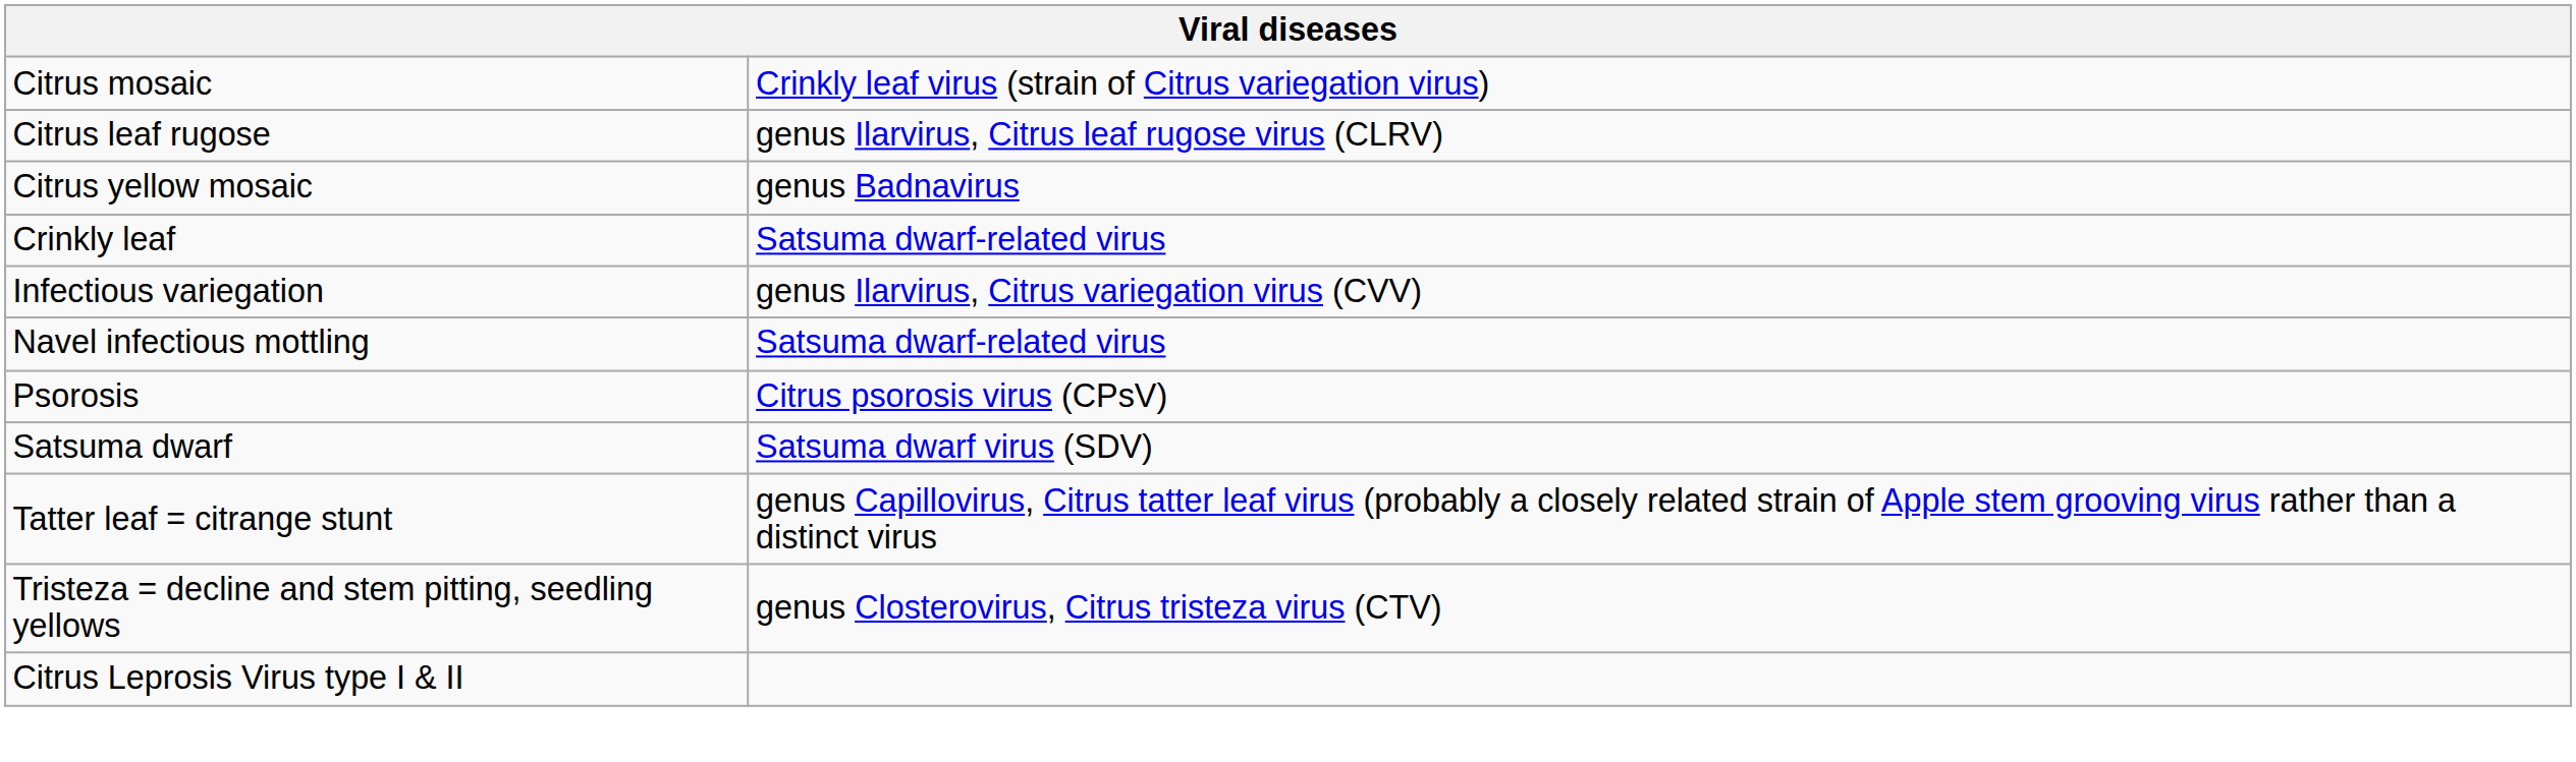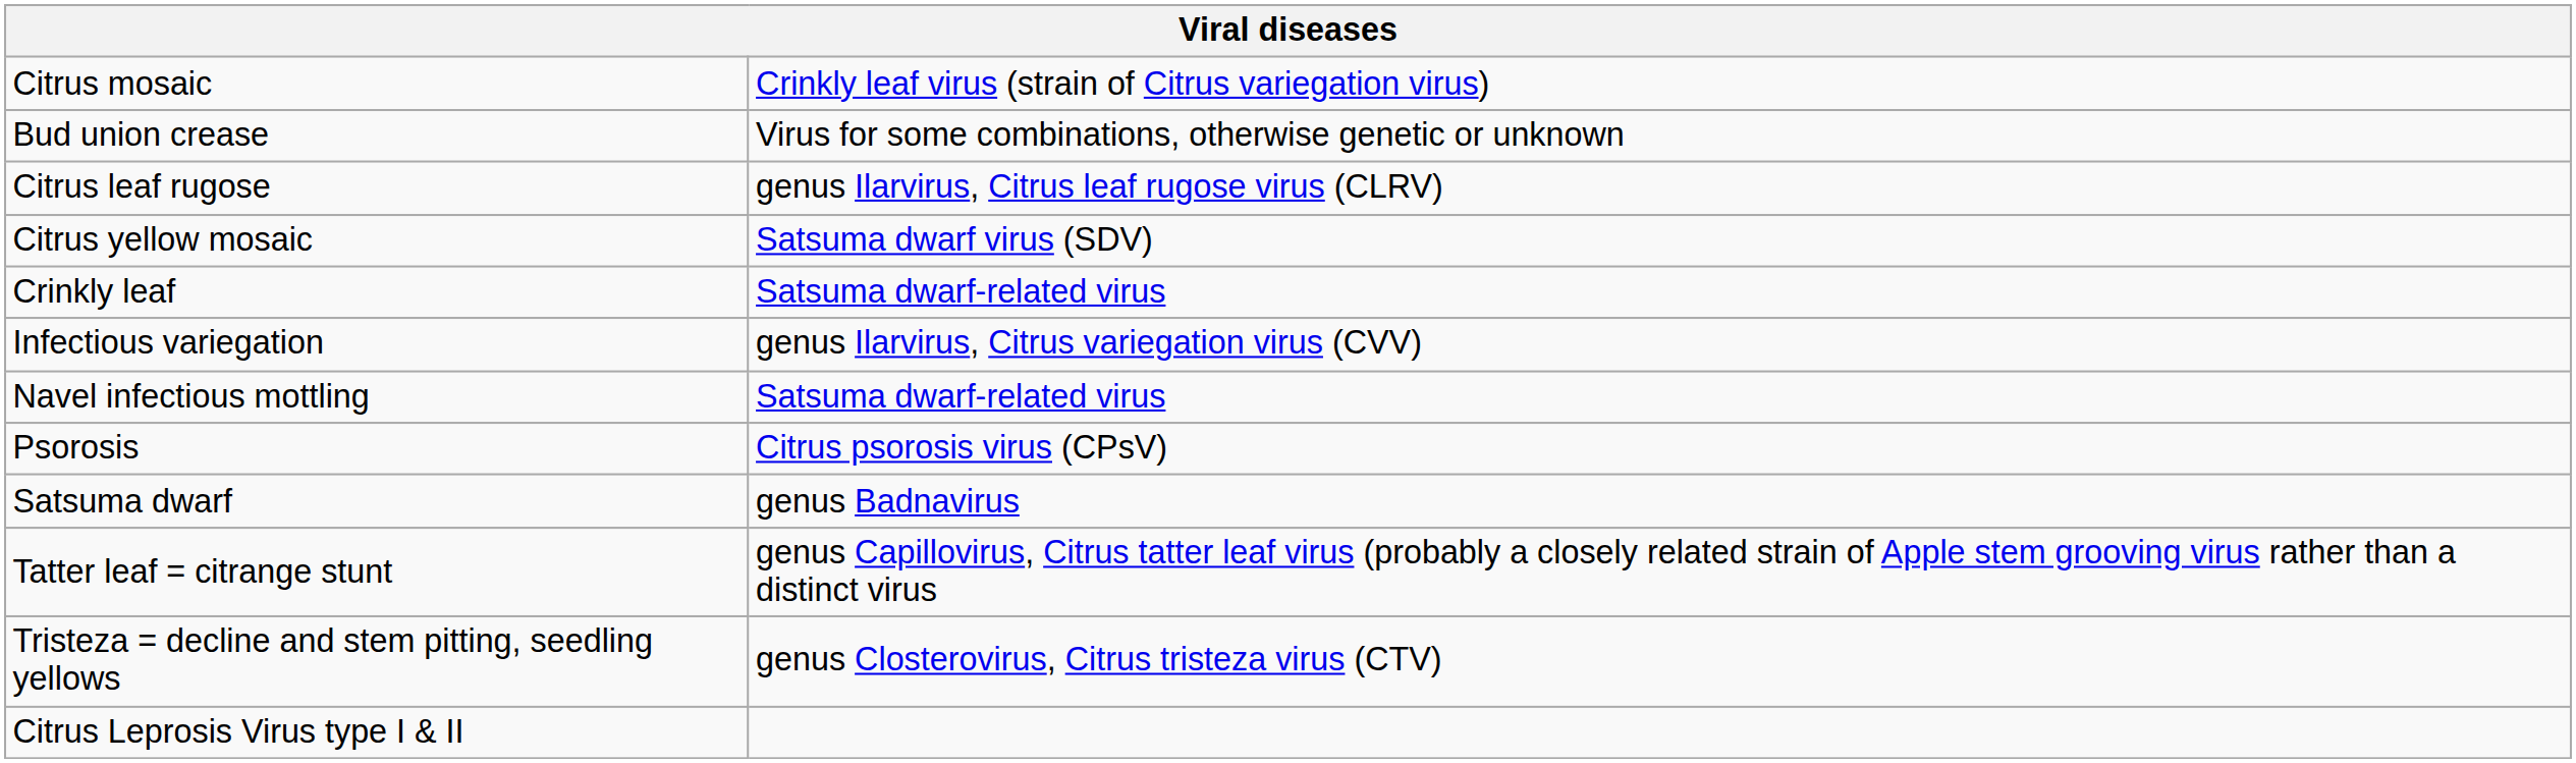 <table class="wikitable" style="clear">
 <tr>
 <th colspan=2><strong>Viral diseases</strong><br></th>
 </tr>
 <tr>
 <td>Citrus mosaic</td>
 <td><a href='#'>Crinkly leaf virus</a> (strain of <a href='#'>Citrus variegation virus</a>)</td>
 </tr>
 <tr>
+<td>Bud union crease</td>
+<td>Virus for some combinations, otherwise genetic or unknown</td>
+</tr>
+<tr>
 <td>Citrus leaf rugose</td>
 <td>genus <a href='#'>Ilarvirus</a>, <a href='#'>Citrus leaf rugose virus</a> (CLRV)</td>
 </tr>
 <tr>
 <td>Citrus yellow mosaic</td>
-<td>genus <a href='#'>Badnavirus</a></td>
+<td><a href='#'>Satsuma dwarf virus</a> (SDV)</td>
 </tr>
 <tr>
 <td>Crinkly leaf</td>
 <td><a href='#'>Satsuma dwarf-related virus</a></td>
 </tr>
 <tr>
 <td>Infectious variegation</td>
 <td>genus <a href='#'>Ilarvirus</a>, <a href='#'>Citrus variegation virus</a> (CVV)</td>
 </tr>
 <tr>
 <td>Navel infectious mottling</td>
 <td><a href='#'>Satsuma dwarf-related virus</a></td>
 </tr>
 <tr>
 <td>Psorosis</td>
 <td><a href='#'>Citrus psorosis virus</a> (CPsV)</td>
 </tr>
 <tr>
 <td>Satsuma dwarf</td>
-<td><a href='#'>Satsuma dwarf virus</a> (SDV)</td>
+<td>genus <a href='#'>Badnavirus</a></td>
 </tr>
 <tr>
 <td>Tatter leaf = citrange stunt</td>
 <td>genus <a href='#'>Capillovirus</a>, <a href='#'>Citrus tatter leaf virus</a> (probably a closely related strain of <a href='#'>Apple stem grooving virus</a> rather than a distinct virus</td>
 </tr>
 <tr>
 <td>Tristeza = decline and stem pitting, seedling yellows</td>
 <td>genus <a href='#'>Closterovirus</a>, <a href='#'>Citrus tristeza virus</a> (CTV)</td>
 </tr>
 <tr>
 <td>Citrus Leprosis Virus type I & II</td>
 </tr>
 </table>
